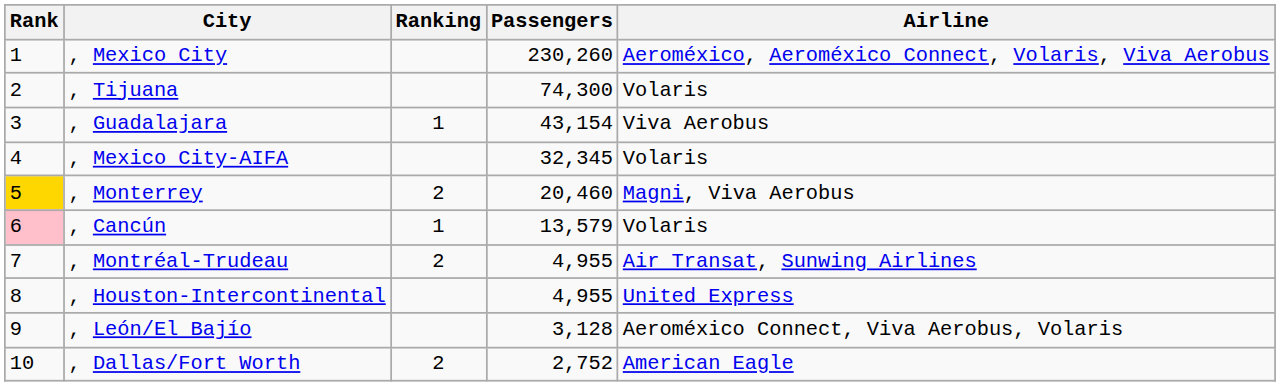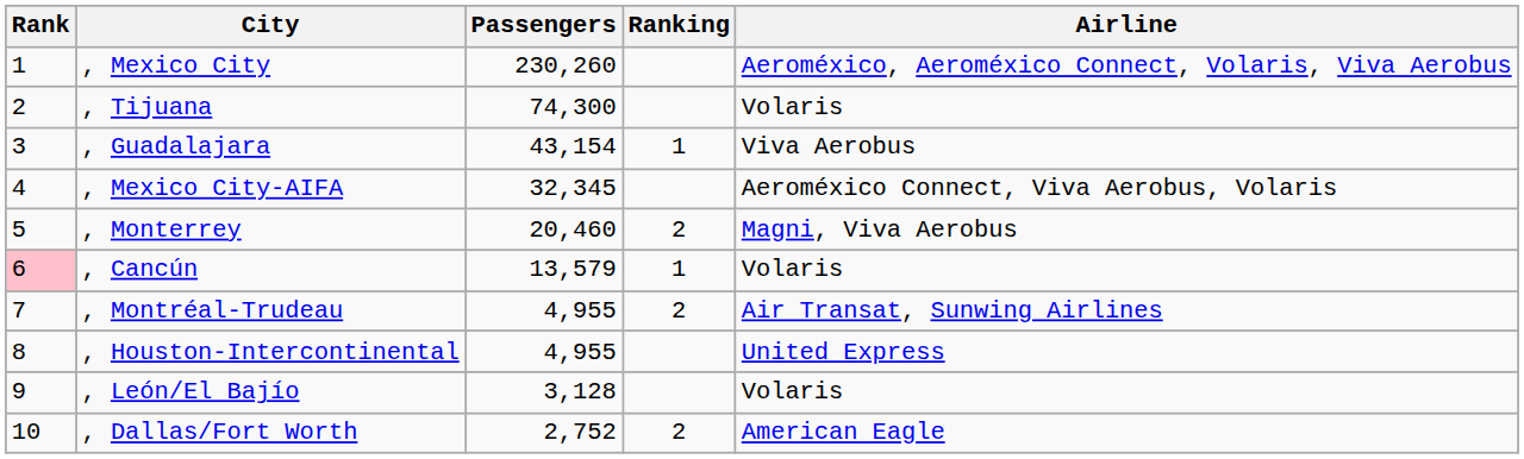 <table class="wikitable" style="font-size: 90%" width= align=>
 <tr>
 <th>Rank</th>
 <th>City</th>
+<th>Passengers</th>
 <th>Ranking</th>
-<th>Passengers</th>
 <th>Airline</th>
 </tr>
 <tr>
 <td>1</td>
 <td>, <a href='#'>Mexico City</a></td>
+<td align="right">230,260</td>
 <td align="center"></td>
-<td align="right">230,260</td>
 <td><a href='#'>Aeroméxico</a>, <a href='#'>Aeroméxico Connect</a>, <a href='#'>Volaris</a>, <a href='#'>Viva Aerobus</a></td>
 </tr>
 <tr>
 <td>2</td>
 <td>, <a href='#'>Tijuana</a></td>
+<td align="right">74,300</td>
 <td align="center"></td>
-<td align="right">74,300</td>
 <td>Volaris</td>
 </tr>
 <tr>
 <td>3</td>
 <td>, <a href='#'>Guadalajara</a></td>
+<td align="right">43,154</td>
 <td align="center"> 1</td>
-<td align="right">43,154</td>
 <td>Viva Aerobus</td>
 </tr>
 <tr>
 <td>4</td>
 <td>, <a href='#'>Mexico City-AIFA</a></td>
+<td align="right">32,345</td>
 <td align="center"></td>
-<td align="right">32,345</td>
-<td>Volaris</td>
+<td>Aeroméxico Connect, Viva Aerobus, Volaris</td>
 </tr>
 <tr>
-<td style="background: gold;">5</td>
+<td>5</td>
 <td>, <a href='#'>Monterrey</a></td>
+<td align="right">20,460</td>
 <td align="center"> 2</td>
-<td align="right">20,460</td>
 <td><a href='#'>Magni</a>, Viva Aerobus</td>
 </tr>
 <tr>
 <td style="background: pink;">6</td>
 <td>, <a href='#'>Cancún</a></td>
+<td align="right">13,579</td>
 <td align="center"> 1</td>
-<td align="right">13,579</td>
 <td>Volaris</td>
 </tr>
 <tr>
 <td>7</td>
 <td>, <a href='#'>Montréal-Trudeau</a></td>
+<td align="right">4,955</td>
 <td align="center"> 2</td>
-<td align="right">4,955</td>
 <td><a href='#'>Air Transat</a>, <a href='#'>Sunwing Airlines</a></td>
 </tr>
 <tr>
 <td>8</td>
 <td>, <a href='#'>Houston-Intercontinental</a></td>
+<td align="right">4,955</td>
 <td align="center"></td>
-<td align="right">4,955</td>
 <td><a href='#'>United Express</a></td>
 </tr>
 <tr>
 <td>9</td>
 <td>, <a href='#'>León/El Bajío</a></td>
+<td align="right">3,128</td>
 <td align="center"></td>
-<td align="right">3,128</td>
-<td>Aeroméxico Connect, Viva Aerobus, Volaris</td>
+<td>Volaris</td>
 </tr>
 <tr>
 <td>10</td>
 <td>, <a href='#'>Dallas/Fort Worth</a></td>
+<td align="right">2,752</td>
 <td align="center"> 2</td>
-<td align="right">2,752</td>
 <td><a href='#'>American Eagle</a></td>
 </tr>
 </table>
